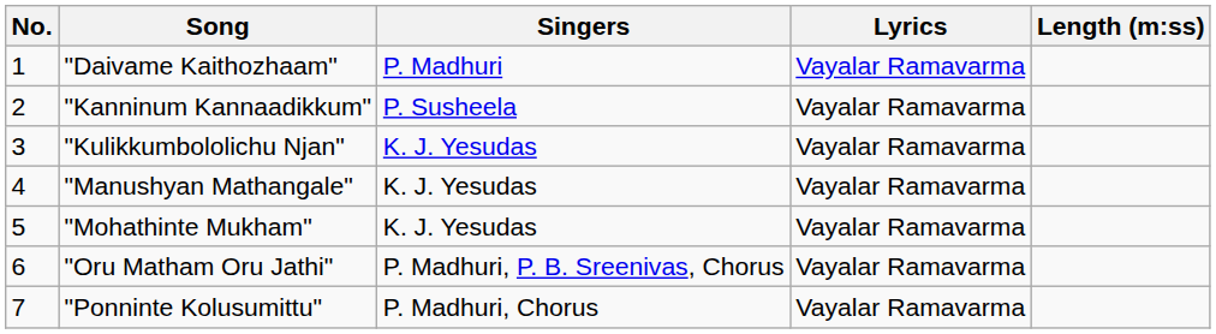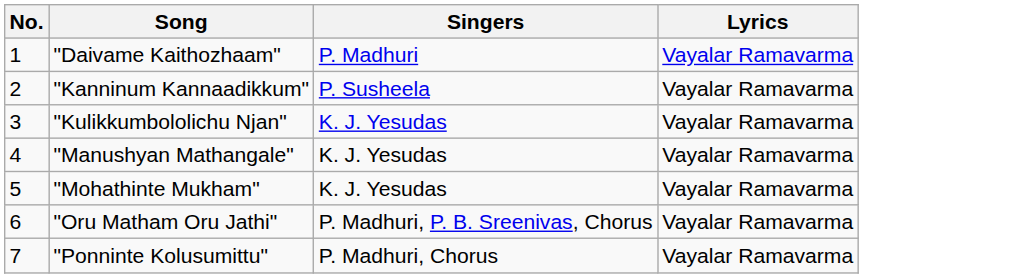 <table class="wikitable" style="font-size:95%;">
 <tr>
 <th>No.</th>
 <th>Song</th>
 <th>Singers</th>
 <th>Lyrics</th>
-<th>Length (m:ss)</th>
 </tr>
 <tr>
 <td>1</td>
 <td>"Daivame Kaithozhaam"</td>
 <td><a href='#'>P. Madhuri</a></td>
 <td><a href='#'>Vayalar Ramavarma</a></td>
-<td></td>
 </tr>
 <tr>
 <td>2</td>
 <td>"Kanninum Kannaadikkum"</td>
 <td><a href='#'>P. Susheela</a></td>
 <td>Vayalar Ramavarma</td>
-<td></td>
 </tr>
 <tr>
 <td>3</td>
 <td>"Kulikkumbololichu Njan"</td>
 <td><a href='#'>K. J. Yesudas</a></td>
 <td>Vayalar Ramavarma</td>
-<td></td>
 </tr>
 <tr>
 <td>4</td>
 <td>"Manushyan Mathangale"</td>
 <td>K. J. Yesudas</td>
 <td>Vayalar Ramavarma</td>
-<td></td>
 </tr>
 <tr>
 <td>5</td>
 <td>"Mohathinte Mukham"</td>
 <td>K. J. Yesudas</td>
 <td>Vayalar Ramavarma</td>
-<td></td>
 </tr>
 <tr>
 <td>6</td>
 <td>"Oru Matham Oru Jathi"</td>
 <td>P. Madhuri, <a href='#'>P. B. Sreenivas</a>, Chorus</td>
 <td>Vayalar Ramavarma</td>
-<td></td>
 </tr>
 <tr>
 <td>7</td>
 <td>"Ponninte Kolusumittu"</td>
 <td>P. Madhuri, Chorus</td>
 <td>Vayalar Ramavarma</td>
-<td></td>
 </tr>
 </table>
